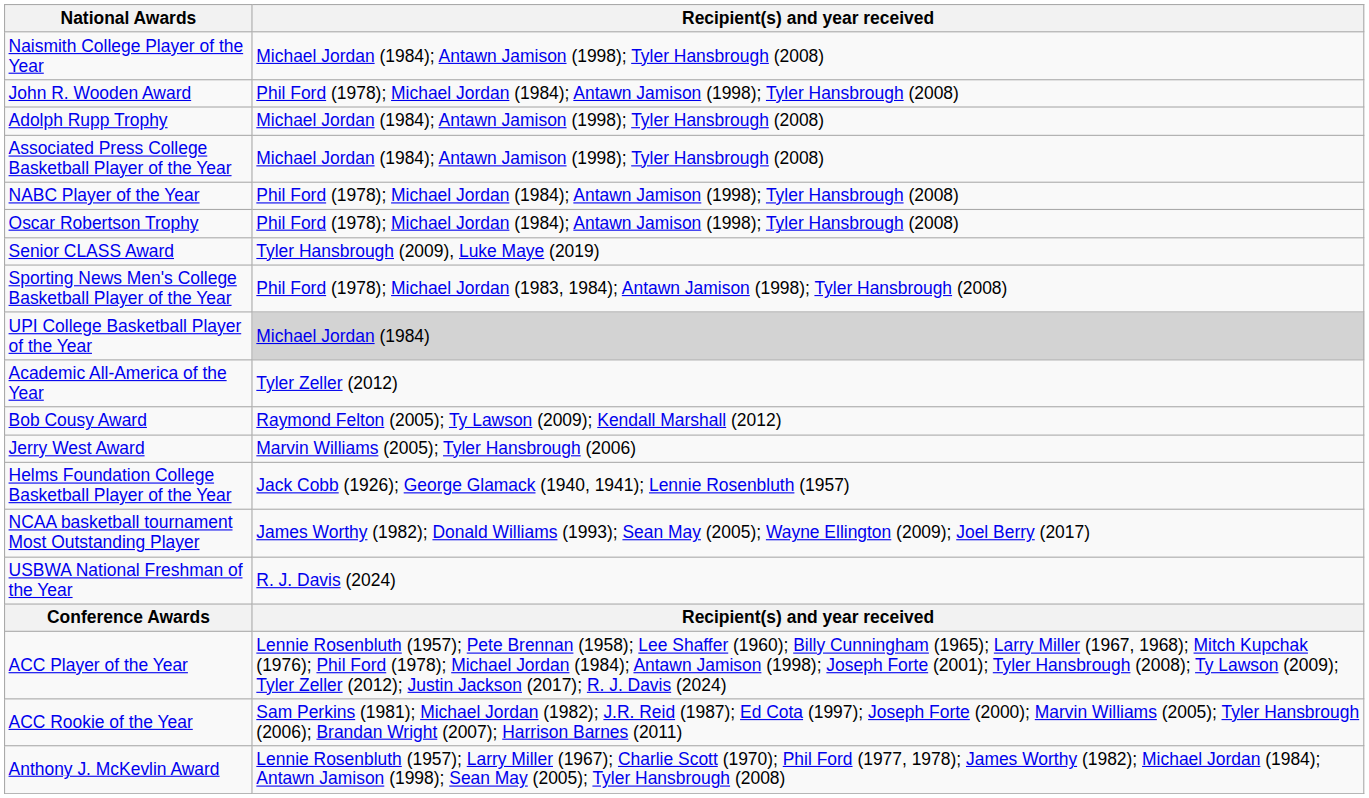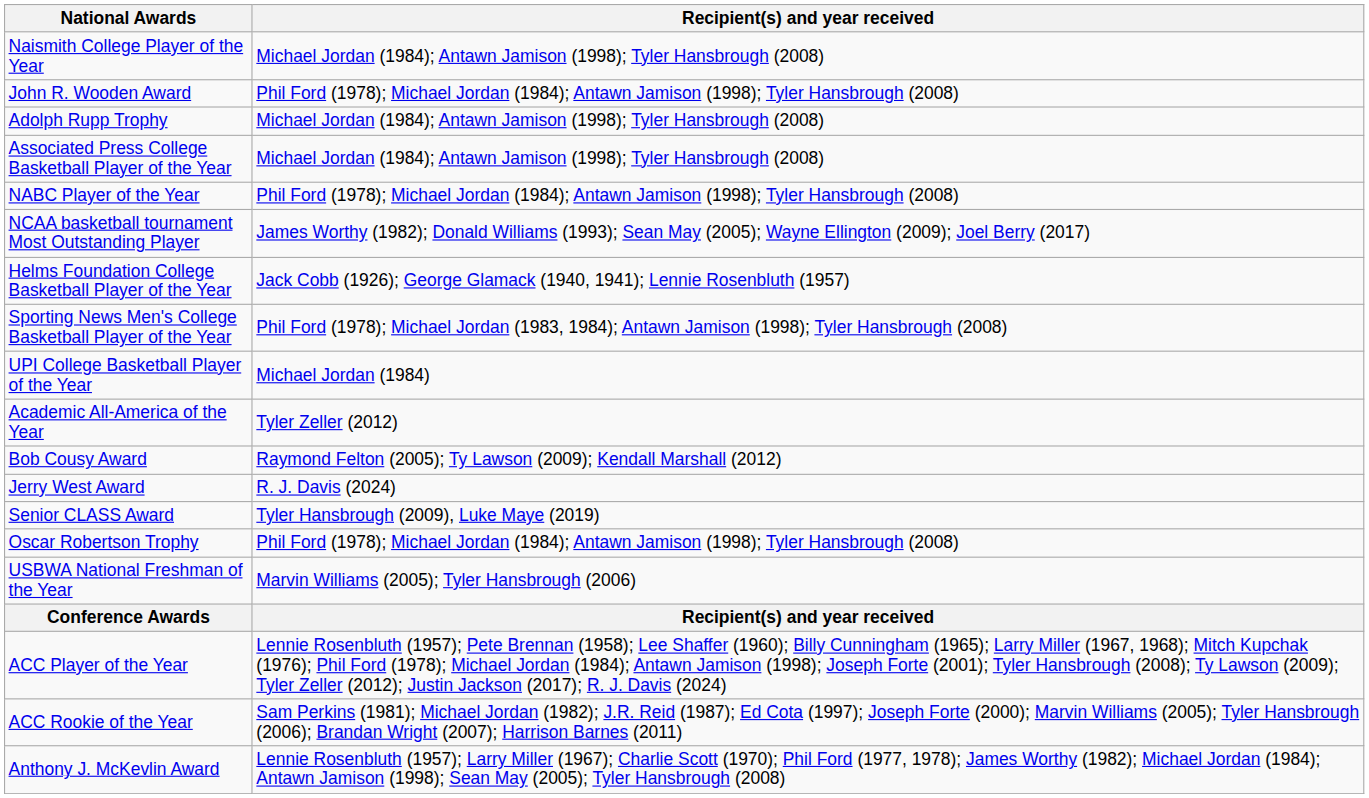 <table class="wikitable">
 <tr>
 <th scope="col" style="text-align:center;">National Awards</th>
 <th scope="col" style="text-align:center;">Recipient(s) and year received</th>
 </tr>
 <tr>
 <td><a href='#'>Naismith College Player of the Year</a></td>
 <td><a href='#'>Michael Jordan</a> (1984); <a href='#'>Antawn Jamison</a> (1998); <a href='#'>Tyler Hansbrough</a> (2008)</td>
 </tr>
 <tr>
 <td><a href='#'>John R. Wooden Award</a></td>
 <td><a href='#'>Phil Ford</a> (1978); <a href='#'>Michael Jordan</a> (1984); <a href='#'>Antawn Jamison</a> (1998); <a href='#'>Tyler Hansbrough</a> (2008)</td>
 </tr>
 <tr>
 <td><a href='#'>Adolph Rupp Trophy</a></td>
 <td><a href='#'>Michael Jordan</a> (1984); <a href='#'>Antawn Jamison</a> (1998); <a href='#'>Tyler Hansbrough</a> (2008)</td>
 </tr>
 <tr>
 <td><a href='#'>Associated Press College Basketball Player of the Year</a></td>
 <td><a href='#'>Michael Jordan</a> (1984); <a href='#'>Antawn Jamison</a> (1998); <a href='#'>Tyler Hansbrough</a> (2008)</td>
 </tr>
 <tr>
 <td><a href='#'>NABC Player of the Year</a></td>
 <td><a href='#'>Phil Ford</a> (1978); <a href='#'>Michael Jordan</a> (1984); <a href='#'>Antawn Jamison</a> (1998); <a href='#'>Tyler Hansbrough</a> (2008)</td>
 </tr>
 <tr>
-<td><a href='#'>Oscar Robertson Trophy</a></td>
-<td><a href='#'>Phil Ford</a> (1978); <a href='#'>Michael Jordan</a> (1984); <a href='#'>Antawn Jamison</a> (1998); <a href='#'>Tyler Hansbrough</a> (2008)</td>
+<td><a href='#'>NCAA basketball tournament Most Outstanding Player</a></td>
+<td><a href='#'>James Worthy</a> (1982); <a href='#'>Donald Williams</a> (1993); <a href='#'>Sean May</a> (2005); <a href='#'>Wayne Ellington</a> (2009); <a href='#'>Joel Berry</a> (2017)</td>
 </tr>
 <tr>
-<td><a href='#'>Senior CLASS Award</a></td>
-<td><a href='#'>Tyler Hansbrough</a> (2009), <a href='#'>Luke Maye</a> (2019)</td>
+<td><a href='#'>Helms Foundation College Basketball Player of the Year</a></td>
+<td><a href='#'>Jack Cobb</a> (1926); <a href='#'>George Glamack</a> (1940, 1941); <a href='#'>Lennie Rosenbluth</a> (1957)</td>
 </tr>
 <tr>
 <td><a href='#'>Sporting News Men's College Basketball Player of the Year</a></td>
 <td><a href='#'>Phil Ford</a> (1978); <a href='#'>Michael Jordan</a> (1983, 1984); <a href='#'>Antawn Jamison</a> (1998); <a href='#'>Tyler Hansbrough</a> (2008)</td>
 </tr>
 <tr>
 <td><a href='#'>UPI College Basketball Player of the Year</a></td>
-<td style="background: lightgrey;"><a href='#'>Michael Jordan</a> (1984)</td>
+<td><a href='#'>Michael Jordan</a> (1984)</td>
 </tr>
 <tr>
 <td><a href='#'>Academic All-America of the Year</a></td>
 <td><a href='#'>Tyler Zeller</a> (2012)</td>
 </tr>
 <tr>
 <td><a href='#'>Bob Cousy Award</a></td>
 <td><a href='#'>Raymond Felton</a> (2005); <a href='#'>Ty Lawson</a> (2009); <a href='#'>Kendall Marshall</a> (2012)</td>
 </tr>
 <tr>
 <td><a href='#'>Jerry West Award</a></td>
-<td><a href='#'>Marvin Williams</a> (2005); <a href='#'>Tyler Hansbrough</a> (2006)</td>
+<td><a href='#'>R. J. Davis</a> (2024)</td>
 </tr>
 <tr>
-<td><a href='#'>Helms Foundation College Basketball Player of the Year</a></td>
-<td><a href='#'>Jack Cobb</a> (1926); <a href='#'>George Glamack</a> (1940, 1941); <a href='#'>Lennie Rosenbluth</a> (1957)</td>
+<td><a href='#'>Senior CLASS Award</a></td>
+<td><a href='#'>Tyler Hansbrough</a> (2009), <a href='#'>Luke Maye</a> (2019)</td>
 </tr>
 <tr>
-<td><a href='#'>NCAA basketball tournament Most Outstanding Player</a></td>
-<td><a href='#'>James Worthy</a> (1982); <a href='#'>Donald Williams</a> (1993); <a href='#'>Sean May</a> (2005); <a href='#'>Wayne Ellington</a> (2009); <a href='#'>Joel Berry</a> (2017)</td>
+<td><a href='#'>Oscar Robertson Trophy</a></td>
+<td><a href='#'>Phil Ford</a> (1978); <a href='#'>Michael Jordan</a> (1984); <a href='#'>Antawn Jamison</a> (1998); <a href='#'>Tyler Hansbrough</a> (2008)</td>
 </tr>
 <tr>
 <td><a href='#'>USBWA National Freshman of the Year</a></td>
-<td><a href='#'>R. J. Davis</a> (2024)</td>
+<td><a href='#'>Marvin Williams</a> (2005); <a href='#'>Tyler Hansbrough</a> (2006)</td>
 </tr>
 <tr>
 <th scope="col" style="text-align:center;">Conference Awards</th>
 <th scope="col" style="text-align:center;">Recipient(s) and year received</th>
 </tr>
 <tr>
 <td><a href='#'>ACC Player of the Year</a></td>
 <td><a href='#'>Lennie Rosenbluth</a> (1957); <a href='#'>Pete Brennan</a> (1958); <a href='#'>Lee Shaffer</a> (1960); <a href='#'>Billy Cunningham</a> (1965); <a href='#'>Larry Miller</a> (1967, 1968); <a href='#'>Mitch Kupchak</a> (1976); <a href='#'>Phil Ford</a> (1978); <a href='#'>Michael Jordan</a> (1984); <a href='#'>Antawn Jamison</a> (1998); <a href='#'>Joseph Forte</a> (2001); <a href='#'>Tyler Hansbrough</a> (2008); <a href='#'>Ty Lawson</a> (2009); <a href='#'>Tyler Zeller</a> (2012); <a href='#'>Justin Jackson</a> (2017); <a href='#'>R. J. Davis</a> (2024)</td>
 </tr>
 <tr>
 <td><a href='#'>ACC Rookie of the Year</a></td>
 <td><a href='#'>Sam Perkins</a> (1981); <a href='#'>Michael Jordan</a> (1982); <a href='#'>J.R. Reid</a> (1987); <a href='#'>Ed Cota</a> (1997); <a href='#'>Joseph Forte</a> (2000); <a href='#'>Marvin Williams</a> (2005); <a href='#'>Tyler Hansbrough</a> (2006); <a href='#'>Brandan Wright</a> (2007); <a href='#'>Harrison Barnes</a> (2011)</td>
 </tr>
 <tr>
 <td><a href='#'>Anthony J. McKevlin Award</a></td>
 <td><a href='#'>Lennie Rosenbluth</a> (1957); <a href='#'>Larry Miller</a> (1967); <a href='#'>Charlie Scott</a> (1970); <a href='#'>Phil Ford</a> (1977, 1978); <a href='#'>James Worthy</a> (1982); <a href='#'>Michael Jordan</a> (1984); <a href='#'>Antawn Jamison</a> (1998); <a href='#'>Sean May</a> (2005); <a href='#'>Tyler Hansbrough</a> (2008)</td>
 </tr>
 </table>
